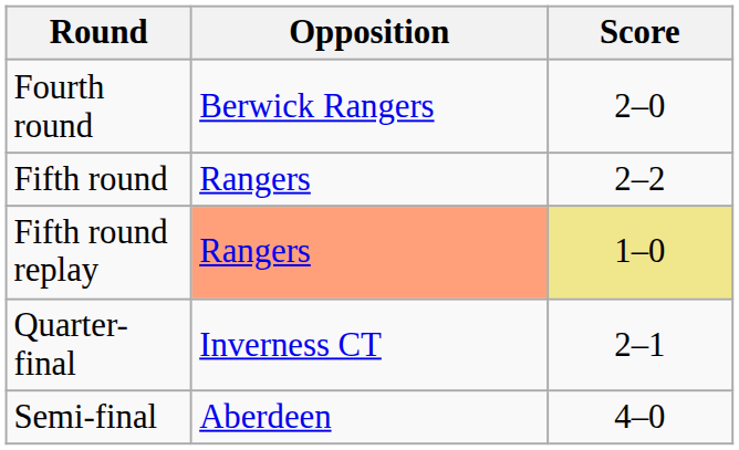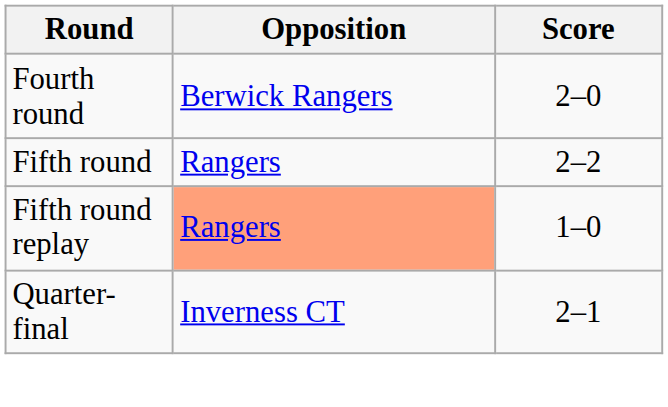 <table class="wikitable" style="text-align:left;margin-left:1em;float:right">
 <tr>
 <th width=80>Round</th>
 <th width=160>Opposition</th>
 <th width=80>Score</th>
 </tr>
 <tr>
 <td>Fourth round</td>
 <td><a href='#'>Berwick Rangers</a></td>
 <td align=center>2–0</td>
 </tr>
 <tr>
 <td>Fifth round</td>
 <td><a href='#'>Rangers</a></td>
 <td align=center>2–2</td>
 </tr>
 <tr>
 <td>Fifth round replay</td>
 <td style="background: lightsalmon;"><a href='#'>Rangers</a></td>
-<td align=center style="background: khaki;">1–0</td>
+<td align=center>1–0</td>
 </tr>
 <tr>
 <td>Quarter-final</td>
 <td><a href='#'>Inverness CT</a></td>
 <td align=center>2–1</td>
 </tr>
-<tr>
-<td>Semi-final</td>
-<td><a href='#'>Aberdeen</a></td>
-<td align=center>4–0</td>
-</tr>
 </table>
